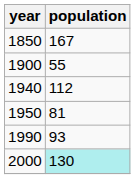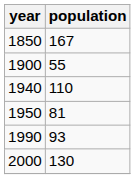 <table class="wikitable">
 <tr>
 <th>year</th>
 <th>population</th>
 </tr>
 <tr>
 <td>1850</td>
 <td>167</td>
 </tr>
 <tr>
 <td>1900</td>
 <td>55</td>
 </tr>
 <tr>
 <td>1940</td>
-<td>112</td>
+<td>110</td>
 </tr>
 <tr>
 <td>1950</td>
 <td>81</td>
 </tr>
 <tr>
 <td>1990</td>
 <td>93</td>
 </tr>
 <tr>
 <td>2000</td>
-<td style="background: paleturquoise;">130</td>
+<td>130</td>
 </tr>
 <tr>
 </tr>
 </table>
